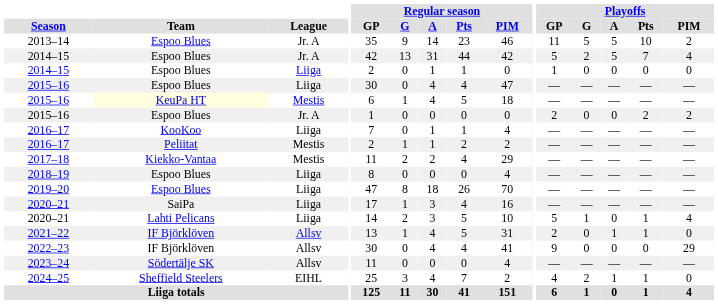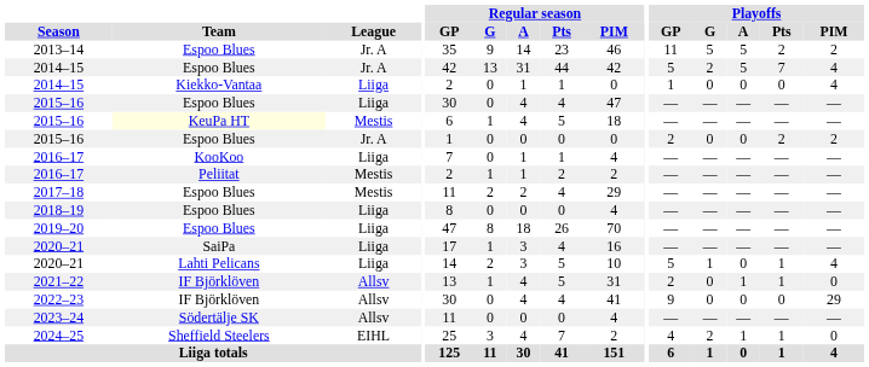 <table border="0" cellpadding="1" cellspacing="0" style="text-align:center; width:60em">
 <tr bgcolor="#e0e0e0">
 <th colspan="3" bgcolor="#ffffff"></th>
 <th rowspan="102" bgcolor="#ffffff"></th>
 <th colspan="5"><a href='#'>Regular season</a></th>
 <th rowspan="102" bgcolor="#ffffff"></th>
 <th colspan="5"><a href='#'>Playoffs</a></th>
 </tr>
 <tr bgcolor="#e0e0e0">
 <th><a href='#'>Season</a></th>
 <th>Team</th>
 <th>League</th>
 <th>GP</th>
 <th><a href='#'>G</a></th>
 <th><a href='#'>A</a></th>
 <th><a href='#'>Pts</a></th>
 <th><a href='#'>PIM</a></th>
 <th>GP</th>
 <th>G</th>
 <th>A</th>
 <th>Pts</th>
 <th>PIM</th>
 </tr>
 <tr>
 <td>2013–14</td>
 <td><a href='#'>Espoo Blues</a></td>
 <td>Jr. A</td>
 <td>35</td>
 <td>9</td>
 <td>14</td>
 <td>23</td>
 <td>46</td>
 <td>11</td>
 <td>5</td>
 <td>5</td>
-<td>10</td>
+<td>2</td>
 <td>2</td>
 </tr>
 <tr bgcolor="#f0f0f0">
 <td>2014–15</td>
 <td>Espoo Blues</td>
 <td>Jr. A</td>
 <td>42</td>
 <td>13</td>
 <td>31</td>
 <td>44</td>
 <td>42</td>
 <td>5</td>
 <td>2</td>
 <td>5</td>
 <td>7</td>
 <td>4</td>
 </tr>
 <tr>
 <td><a href='#'>2014–15</a></td>
-<td>Espoo Blues</td>
+<td><a href='#'>Kiekko-Vantaa</a></td>
 <td><a href='#'>Liiga</a></td>
 <td>2</td>
 <td>0</td>
 <td>1</td>
 <td>1</td>
 <td>0</td>
 <td>1</td>
 <td>0</td>
 <td>0</td>
 <td>0</td>
-<td>0</td>
+<td>4</td>
 </tr>
 <tr bgcolor="#f0f0f0">
 <td><a href='#'>2015–16</a></td>
 <td>Espoo Blues</td>
 <td>Liiga</td>
 <td>30</td>
 <td>0</td>
 <td>4</td>
 <td>4</td>
 <td>47</td>
 <td>—</td>
 <td>—</td>
 <td>—</td>
 <td>—</td>
 <td>—</td>
 </tr>
 <tr>
 <td><a href='#'>2015–16</a></td>
 <td style="background: lightyellow;"><a href='#'>KeuPa HT</a></td>
 <td><a href='#'>Mestis</a></td>
 <td>6</td>
 <td>1</td>
 <td>4</td>
 <td>5</td>
 <td>18</td>
 <td>—</td>
 <td>—</td>
 <td>—</td>
 <td>—</td>
 <td>—</td>
 </tr>
 <tr bgcolor="#f0f0f0">
 <td>2015–16</td>
 <td>Espoo Blues</td>
 <td>Jr. A</td>
 <td>1</td>
 <td>0</td>
 <td>0</td>
 <td>0</td>
 <td>0</td>
 <td>2</td>
 <td>0</td>
 <td>0</td>
 <td>2</td>
 <td>2</td>
 </tr>
 <tr>
 <td><a href='#'>2016–17</a></td>
 <td><a href='#'>KooKoo</a></td>
 <td>Liiga</td>
 <td>7</td>
 <td>0</td>
 <td>1</td>
 <td>1</td>
 <td>4</td>
 <td>—</td>
 <td>—</td>
 <td>—</td>
 <td>—</td>
 <td>—</td>
 </tr>
 <tr bgcolor="#f0f0f0">
 <td><a href='#'>2016–17</a></td>
 <td><a href='#'>Peliitat</a></td>
 <td>Mestis</td>
 <td>2</td>
 <td>1</td>
 <td>1</td>
 <td>2</td>
 <td>2</td>
 <td>—</td>
 <td>—</td>
 <td>—</td>
 <td>—</td>
 <td>—</td>
 </tr>
 <tr>
 <td><a href='#'>2017–18</a></td>
-<td><a href='#'>Kiekko-Vantaa</a></td>
+<td>Espoo Blues</td>
 <td>Mestis</td>
 <td>11</td>
 <td>2</td>
 <td>2</td>
 <td>4</td>
 <td>29</td>
 <td>—</td>
 <td>—</td>
 <td>—</td>
 <td>—</td>
 <td>—</td>
 </tr>
 <tr bgcolor="#f0f0f0">
 <td><a href='#'>2018–19</a></td>
 <td>Espoo Blues</td>
 <td>Liiga</td>
 <td>8</td>
 <td>0</td>
 <td>0</td>
 <td>0</td>
 <td>4</td>
 <td>—</td>
 <td>—</td>
 <td>—</td>
 <td>—</td>
 <td>—</td>
 </tr>
 <tr>
 <td><a href='#'>2019–20</a></td>
 <td><a href='#'>Espoo Blues</a></td>
 <td>Liiga</td>
 <td>47</td>
 <td>8</td>
 <td>18</td>
 <td>26</td>
 <td>70</td>
 <td>—</td>
 <td>—</td>
 <td>—</td>
 <td>—</td>
 <td>—</td>
 </tr>
 <tr bgcolor="#f0f0f0">
 <td><a href='#'>2020–21</a></td>
 <td>SaiPa</td>
 <td>Liiga</td>
 <td>17</td>
 <td>1</td>
 <td>3</td>
 <td>4</td>
 <td>16</td>
 <td>—</td>
 <td>—</td>
 <td>—</td>
 <td>—</td>
 <td>—</td>
 </tr>
 <tr>
 <td>2020–21</td>
 <td><a href='#'>Lahti Pelicans</a></td>
 <td>Liiga</td>
 <td>14</td>
 <td>2</td>
 <td>3</td>
 <td>5</td>
 <td>10</td>
 <td>5</td>
 <td>1</td>
 <td>0</td>
 <td>1</td>
 <td>4</td>
 </tr>
 <tr bgcolor="#f0f0f0">
 <td><a href='#'>2021–22</a></td>
 <td><a href='#'>IF Björklöven</a></td>
 <td><a href='#'>Allsv</a></td>
 <td>13</td>
 <td>1</td>
 <td>4</td>
 <td>5</td>
 <td>31</td>
 <td>2</td>
 <td>0</td>
 <td>1</td>
 <td>1</td>
 <td>0</td>
 </tr>
 <tr>
 <td><a href='#'>2022–23</a></td>
 <td>IF Björklöven</td>
 <td>Allsv</td>
 <td>30</td>
 <td>0</td>
 <td>4</td>
 <td>4</td>
 <td>41</td>
 <td>9</td>
 <td>0</td>
 <td>0</td>
 <td>0</td>
 <td>29</td>
 </tr>
 <tr bgcolor="#f0f0f0">
 <td><a href='#'>2023–24</a></td>
 <td><a href='#'>Södertälje SK</a></td>
 <td>Allsv</td>
 <td>11</td>
 <td>0</td>
 <td>0</td>
 <td>0</td>
 <td>4</td>
 <td>—</td>
 <td>—</td>
 <td>—</td>
 <td>—</td>
 <td>—</td>
 </tr>
 <tr>
 <td><a href='#'>2024–25</a></td>
 <td><a href='#'>Sheffield Steelers</a></td>
 <td>EIHL</td>
 <td>25</td>
 <td>3</td>
 <td>4</td>
 <td>7</td>
 <td>2</td>
 <td>4</td>
 <td>2</td>
 <td>1</td>
 <td>1</td>
 <td>0</td>
 </tr>
 <tr bgcolor="#e0e0e0">
 <th colspan="3">Liiga totals</th>
 <th>125</th>
 <th>11</th>
 <th>30</th>
 <th>41</th>
 <th>151</th>
 <th>6</th>
 <th>1</th>
 <th>0</th>
 <th>1</th>
 <th>4</th>
 </tr>
 </table>
